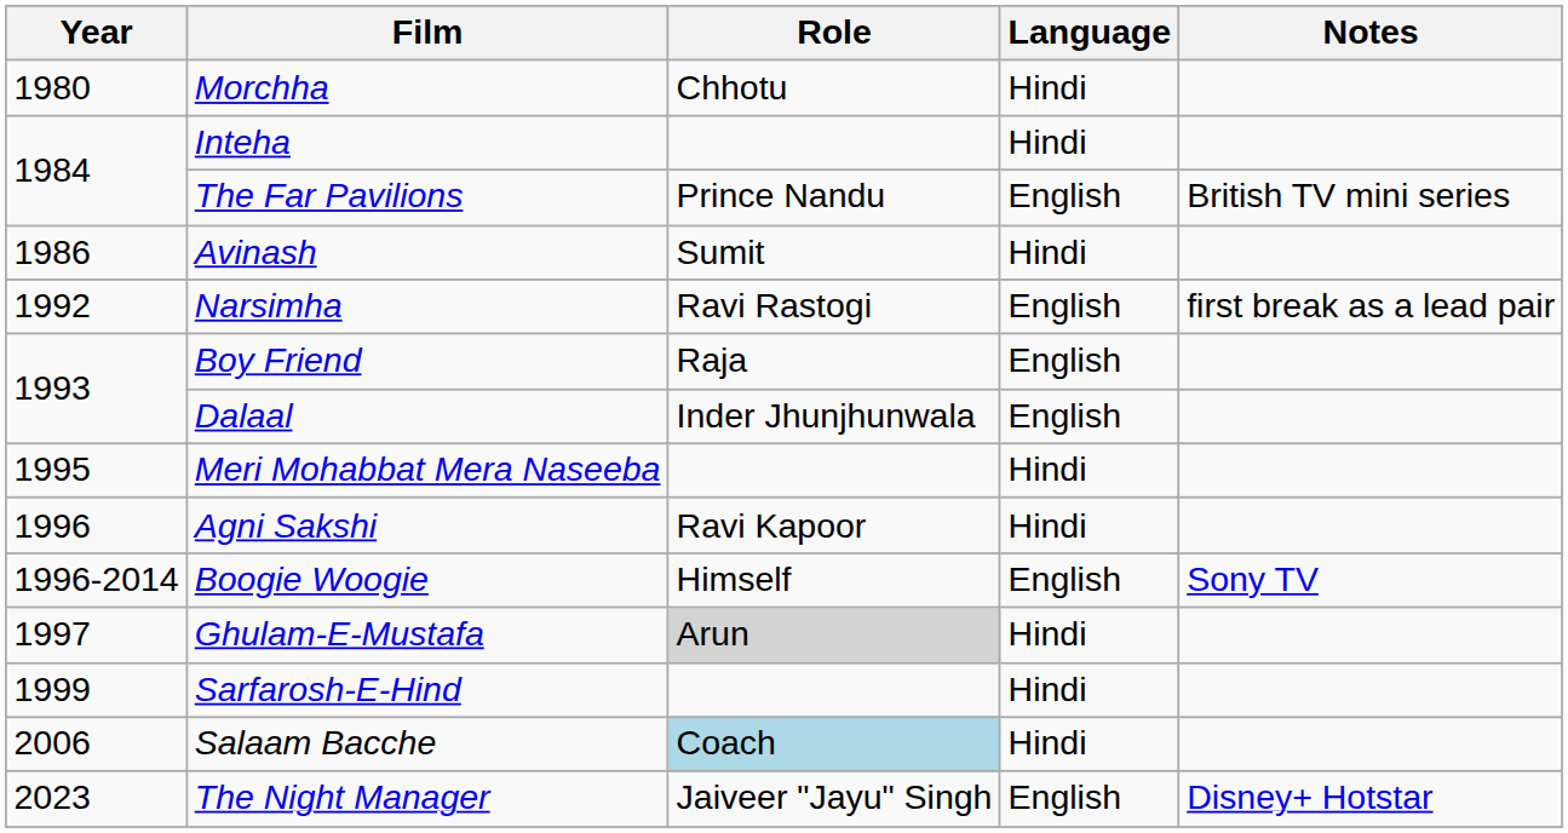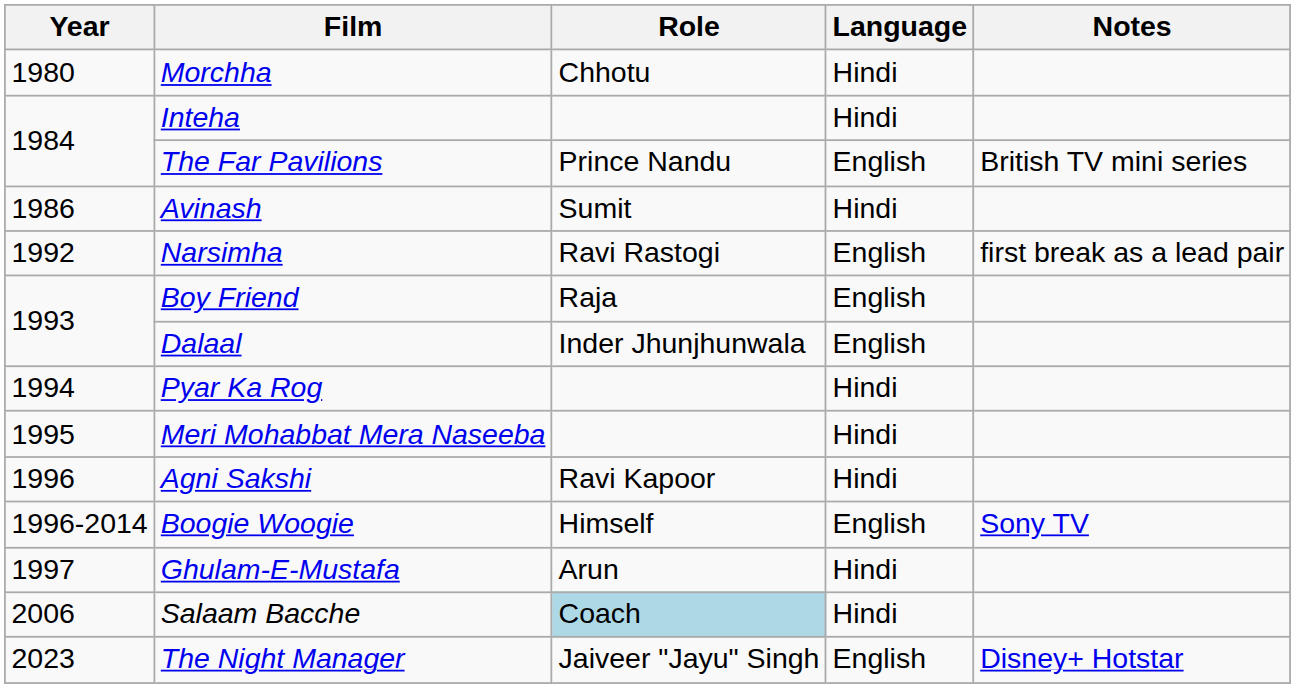 <table class="wikitable sortable">
 <tr>
 <th>Year</th>
 <th>Film</th>
 <th>Role</th>
 <th>Language</th>
 <th>Notes</th>
 </tr>
 <tr>
 <td>1980</td>
 <td><em><a href='#'>Morchha</a></em></td>
 <td>Chhotu</td>
 <td>Hindi</td>
 <td></td>
 </tr>
 <tr>
 <td rowspan="2">1984</td>
 <td><em><a href='#'>Inteha</a></em></td>
 <td></td>
 <td>Hindi</td>
 <td></td>
 </tr>
 <tr>
 <td><em><a href='#'>The Far Pavilions</a></em></td>
 <td>Prince Nandu</td>
 <td>English</td>
 <td>British TV mini series</td>
 </tr>
 <tr>
 <td>1986</td>
 <td><em><a href='#'>Avinash</a></em></td>
 <td>Sumit</td>
 <td>Hindi</td>
 <td></td>
 </tr>
 <tr>
 <td>1992</td>
 <td><em><a href='#'>Narsimha</a></em></td>
 <td>Ravi Rastogi</td>
 <td>English</td>
 <td>first break as a lead pair</td>
 </tr>
 <tr>
 <td rowspan="2">1993</td>
 <td><em><a href='#'>Boy Friend</a></em></td>
 <td>Raja</td>
 <td>English</td>
 <td></td>
 </tr>
 <tr>
 <td><em><a href='#'>Dalaal</a></em></td>
 <td>Inder Jhunjhunwala</td>
 <td>English</td>
 <td></td>
 </tr>
 <tr>
+<td>1994</td>
+<td><em><a href='#'>Pyar Ka Rog</a></em></td>
+<td></td>
+<td>Hindi</td>
+<td></td>
+</tr>
+<tr>
 <td>1995</td>
 <td><em><a href='#'>Meri Mohabbat Mera Naseeba</a></em></td>
 <td></td>
 <td>Hindi</td>
 <td></td>
 </tr>
 <tr>
 <td>1996</td>
 <td><em><a href='#'>Agni Sakshi</a></em></td>
 <td>Ravi Kapoor</td>
 <td>Hindi</td>
 <td></td>
 </tr>
 <tr>
 <td>1996-2014</td>
 <td><em><a href='#'>Boogie Woogie</a></em></td>
 <td>Himself</td>
 <td>English</td>
 <td><a href='#'>Sony TV</a></td>
 </tr>
 <tr>
 <td>1997</td>
 <td><em><a href='#'>Ghulam-E-Mustafa</a></em></td>
-<td style="background: lightgrey;">Arun</td>
-<td>Hindi</td>
-<td></td>
-</tr>
-<tr>
-<td>1999</td>
-<td><em><a href='#'>Sarfarosh-E-Hind</a></em></td>
-<td></td>
+<td>Arun</td>
 <td>Hindi</td>
 <td></td>
 </tr>
 <tr>
 <td>2006</td>
 <td><em>Salaam Bacche</em></td>
 <td style="background: lightblue;">Coach</td>
 <td>Hindi</td>
 <td></td>
 </tr>
 <tr>
 <td>2023</td>
 <td><em><a href='#'>The Night Manager</a></em></td>
 <td>Jaiveer "Jayu" Singh</td>
 <td>English</td>
 <td><a href='#'>Disney+ Hotstar</a></td>
 </tr>
 </table>
